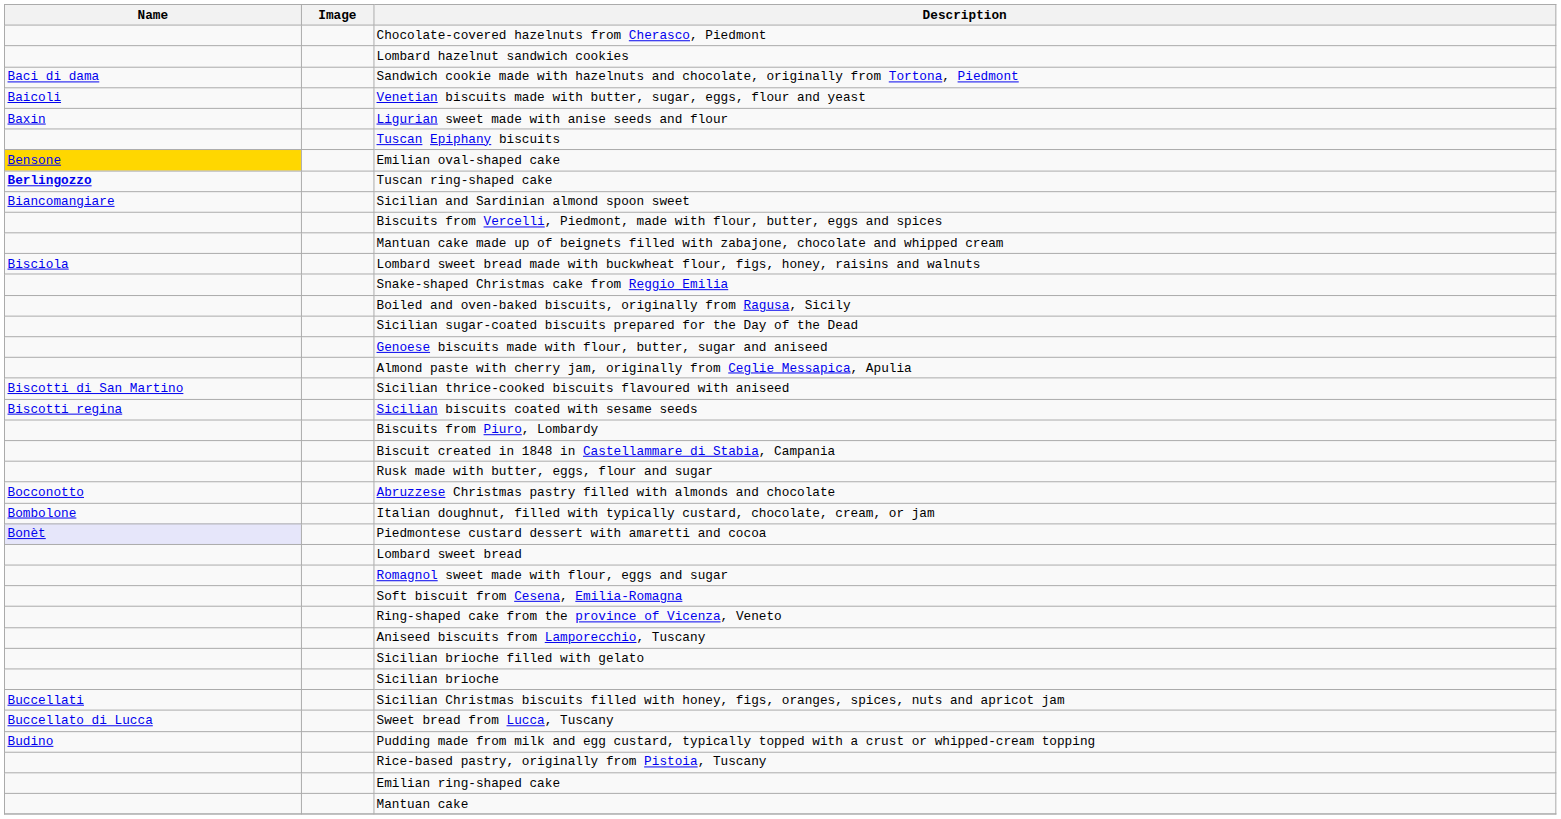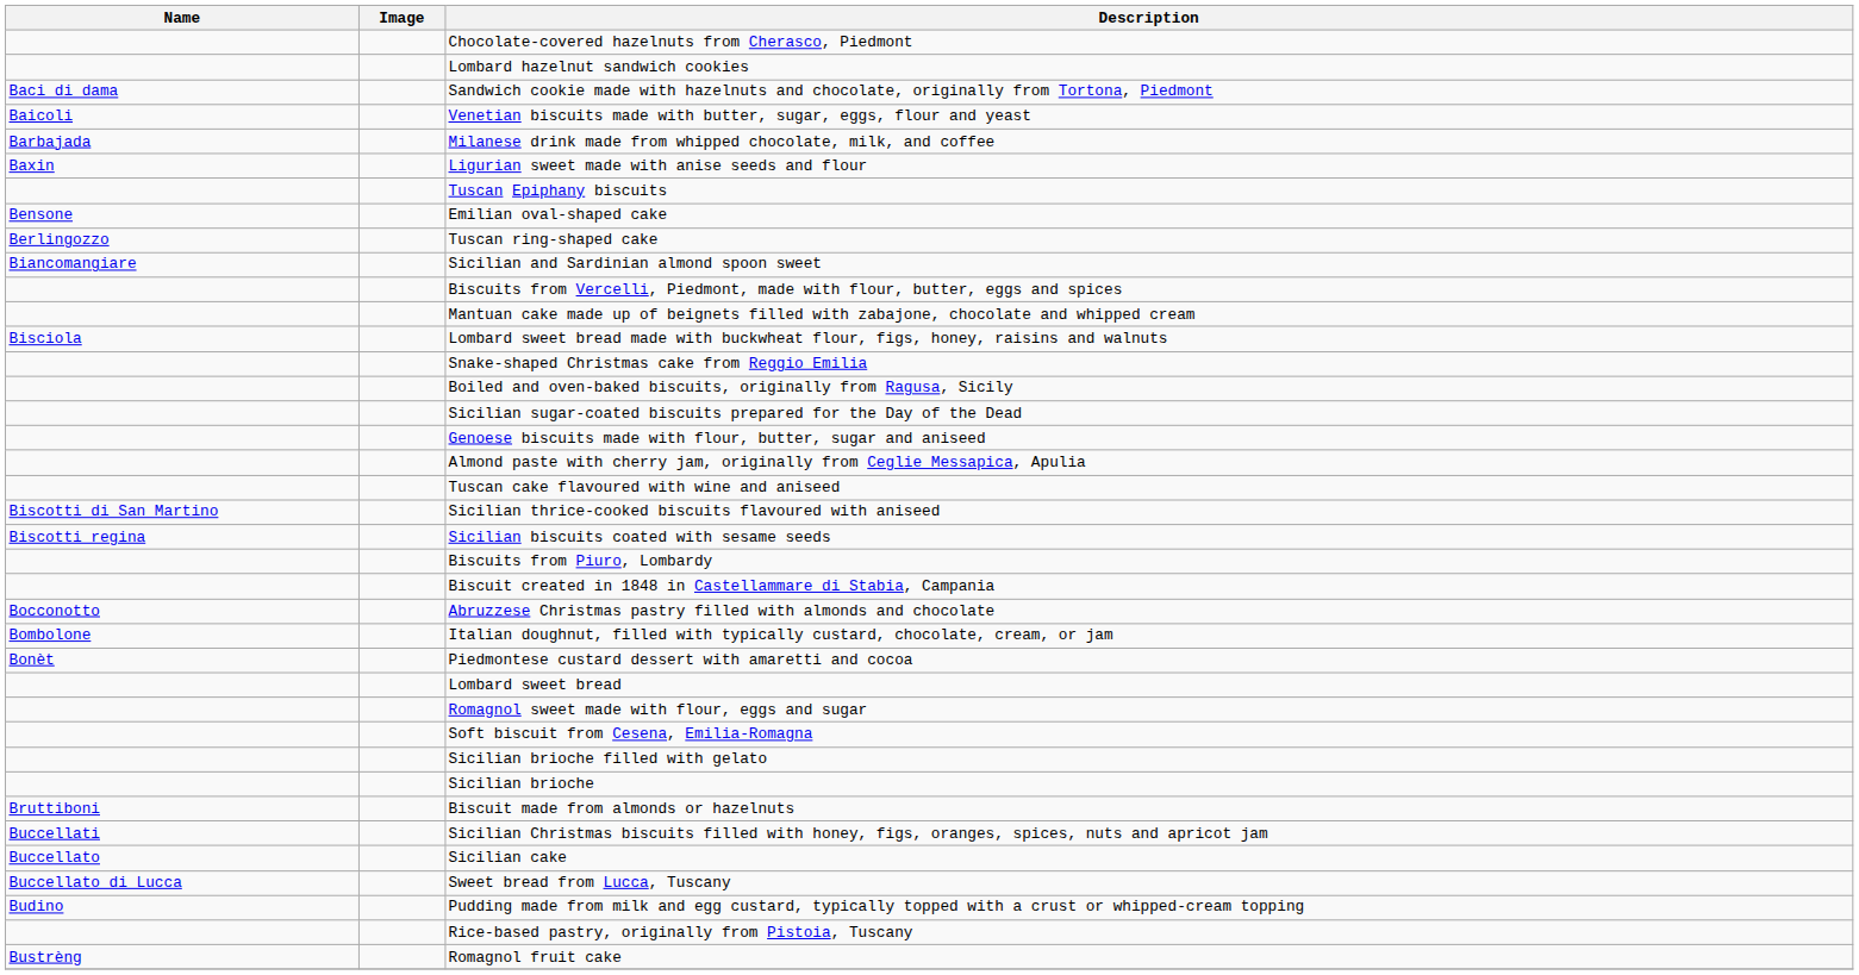 <table class="wikitable sortable" width="100%">
 <tr>
 <th>Name</th>
 <th class="unsortable">Image</th>
 <th>Description</th>
 </tr>
 <tr>
 <td></td>
 <td></td>
 <td>Chocolate-covered hazelnuts from <a href='#'>Cherasco</a>, Piedmont</td>
 </tr>
 <tr>
 <td></td>
 <td></td>
 <td>Lombard hazelnut sandwich cookies</td>
 </tr>
 <tr>
 <td><a href='#'>Baci di dama</a></td>
 <td></td>
 <td>Sandwich cookie made with hazelnuts and chocolate, originally from <a href='#'>Tortona</a>, <a href='#'>Piedmont</a></td>
 </tr>
 <tr>
 <td><a href='#'>Baicoli</a></td>
 <td></td>
 <td><a href='#'>Venetian</a> biscuits made with butter, sugar, eggs, flour and yeast</td>
 </tr>
 <tr>
+<td><a href='#'>Barbajada</a></td>
+<td></td>
+<td><a href='#'>Milanese</a> drink made from whipped chocolate, milk, and coffee</td>
+</tr>
+<tr>
 <td><a href='#'>Baxin</a></td>
 <td></td>
 <td><a href='#'>Ligurian</a> sweet made with anise seeds and flour</td>
 </tr>
 <tr>
 <td></td>
 <td></td>
 <td><a href='#'>Tuscan</a> <a href='#'>Epiphany</a> biscuits</td>
 </tr>
 <tr>
-<td style="background: gold;"><a href='#'>Bensone</a></td>
+<td><a href='#'>Bensone</a></td>
 <td></td>
 <td>Emilian oval-shaped cake</td>
 </tr>
 <tr>
-<td><strong><a href='#'>Berlingozzo</a></strong></td>
+<td><a href='#'>Berlingozzo</a></td>
 <td></td>
 <td>Tuscan ring-shaped cake</td>
 </tr>
 <tr>
 <td><a href='#'>Biancomangiare</a></td>
 <td></td>
 <td>Sicilian and Sardinian almond spoon sweet</td>
 </tr>
 <tr>
 <td></td>
 <td></td>
 <td>Biscuits from <a href='#'>Vercelli</a>, Piedmont, made with flour, butter, eggs and spices</td>
 </tr>
 <tr>
 <td></td>
 <td></td>
 <td>Mantuan cake made up of beignets filled with zabajone, chocolate and whipped cream</td>
 </tr>
 <tr>
 <td><a href='#'>Bisciola</a></td>
 <td></td>
 <td>Lombard sweet bread made with buckwheat flour, figs, honey, raisins and walnuts</td>
 </tr>
 <tr>
 <td></td>
 <td></td>
 <td>Snake-shaped Christmas cake from <a href='#'>Reggio Emilia</a></td>
 </tr>
 <tr>
 <td></td>
 <td></td>
 <td>Boiled and oven-baked biscuits, originally from <a href='#'>Ragusa</a>, Sicily</td>
 </tr>
 <tr>
 <td></td>
 <td></td>
 <td>Sicilian sugar-coated biscuits prepared for the Day of the Dead</td>
 </tr>
 <tr>
 <td></td>
 <td></td>
 <td><a href='#'>Genoese</a> biscuits made with flour, butter, sugar and aniseed</td>
 </tr>
 <tr>
 <td></td>
 <td></td>
 <td>Almond paste with cherry jam, originally from <a href='#'>Ceglie Messapica</a>, Apulia</td>
 </tr>
 <tr>
+<td></td>
+<td></td>
+<td>Tuscan cake flavoured with wine and aniseed</td>
+</tr>
+<tr>
 <td><a href='#'>Biscotti di San Martino</a></td>
 <td></td>
 <td>Sicilian thrice-cooked biscuits flavoured with aniseed</td>
 </tr>
 <tr>
 <td><a href='#'>Biscotti regina</a></td>
 <td></td>
 <td><a href='#'>Sicilian</a> biscuits coated with sesame seeds</td>
 </tr>
 <tr>
 <td></td>
 <td></td>
 <td>Biscuits from <a href='#'>Piuro</a>, Lombardy</td>
 </tr>
 <tr>
 <td></td>
 <td></td>
 <td>Biscuit created in 1848 in <a href='#'>Castellammare di Stabia</a>, Campania</td>
 </tr>
 <tr>
-<td></td>
-<td></td>
-<td>Rusk made with butter, eggs, flour and sugar</td>
-</tr>
-<tr>
 <td><a href='#'>Bocconotto</a></td>
 <td></td>
 <td><a href='#'>Abruzzese</a> Christmas pastry filled with almonds and chocolate</td>
 </tr>
 <tr>
 <td><a href='#'>Bombolone</a></td>
 <td></td>
 <td>Italian doughnut, filled with typically custard, chocolate, cream, or jam</td>
 </tr>
 <tr>
-<td style="background: lavender;"><a href='#'>Bonèt</a></td>
+<td><a href='#'>Bonèt</a></td>
 <td></td>
 <td>Piedmontese custard dessert with amaretti and cocoa</td>
 </tr>
 <tr>
 <td></td>
 <td></td>
 <td>Lombard sweet bread</td>
 </tr>
 <tr>
 <td></td>
 <td></td>
 <td><a href='#'>Romagnol</a> sweet made with flour, eggs and sugar</td>
 </tr>
 <tr>
 <td></td>
 <td></td>
 <td>Soft biscuit from <a href='#'>Cesena</a>, <a href='#'>Emilia-Romagna</a></td>
 </tr>
 <tr>
 <td></td>
 <td></td>
-<td>Ring-shaped cake from the <a href='#'>province of Vicenza</a>, Veneto</td>
-</tr>
-<tr>
-<td></td>
-<td></td>
-<td>Aniseed biscuits from <a href='#'>Lamporecchio</a>, Tuscany</td>
-</tr>
-<tr>
-<td></td>
-<td></td>
 <td>Sicilian brioche filled with gelato</td>
 </tr>
 <tr>
 <td></td>
 <td></td>
 <td>Sicilian brioche</td>
 </tr>
 <tr>
+<td><a href='#'>Bruttiboni</a></td>
+<td></td>
+<td>Biscuit made from almonds or hazelnuts</td>
+</tr>
+<tr>
 <td><a href='#'>Buccellati</a></td>
 <td></td>
 <td>Sicilian Christmas biscuits filled with honey, figs, oranges, spices, nuts and apricot jam</td>
+</tr>
+<tr>
+<td><a href='#'>Buccellato</a></td>
+<td></td>
+<td>Sicilian cake</td>
 </tr>
 <tr>
 <td><a href='#'>Buccellato di Lucca</a></td>
 <td></td>
 <td>Sweet bread from <a href='#'>Lucca</a>, Tuscany</td>
 </tr>
 <tr>
 <td><a href='#'>Budino</a></td>
 <td></td>
 <td>Pudding made from milk and egg custard, typically topped with a crust or whipped-cream topping</td>
 </tr>
 <tr>
 <td></td>
 <td></td>
 <td>Rice-based pastry, originally from <a href='#'>Pistoia</a>, Tuscany</td>
 </tr>
 <tr>
+<td><a href='#'>Bustrèng</a></td>
 <td></td>
-<td></td>
-<td>Emilian ring-shaped cake</td>
-</tr>
-<tr>
-<td></td>
-<td></td>
-<td>Mantuan cake</td>
+<td>Romagnol fruit cake</td>
 </tr>
 <tr>
 </tr>
 </table>
